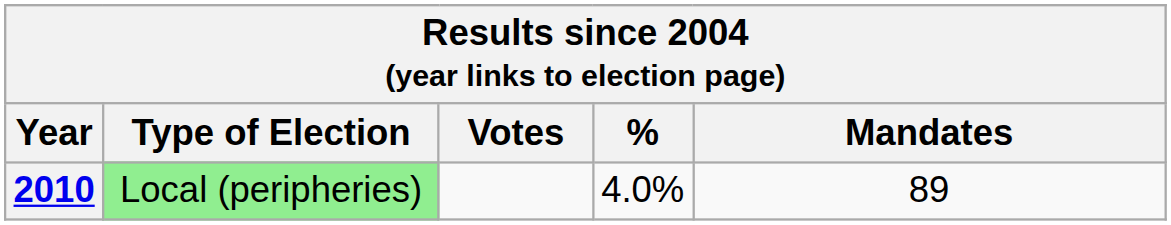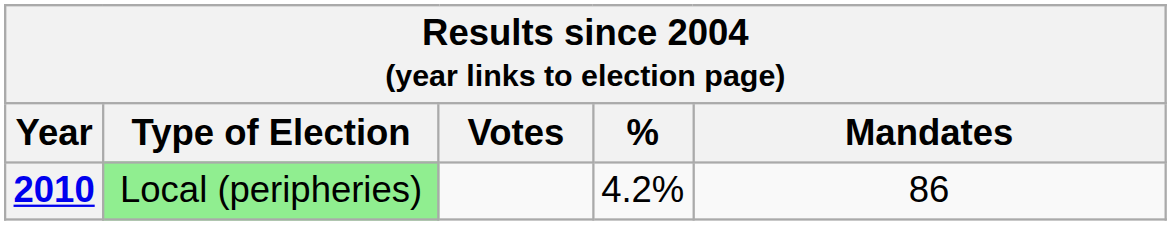 <table class="wikitable">
 <tr style="background:#c9c9c9;">
 <th colspan="9"><strong>Results since 2004<br><small>(year links to election page)</small></strong></th>
 </tr>
 <tr>
 <th style="width: 20px">Year</th>
 <th style="width:140px">Type of Election</th>
 <th style="width: 60px">Votes</th>
 <th style="width: 20px">%</th>
 <th style="width:200px">Mandates</th>
 </tr>
 <tr>
 <th><a href='#'>2010</a></th>
 <td style="background: lightgreen; text-align:center">Local (peripheries)</td>
 <td style="text-align:center"></td>
-<td style="text-align:center">4.0%</td>
-<td style="text-align:center">89</td>
+<td style="text-align:center">4.2%</td>
+<td style="text-align:center">86</td>
 </tr>
 </table>
